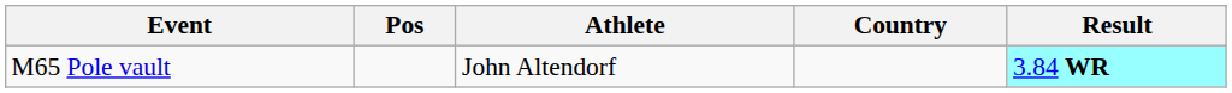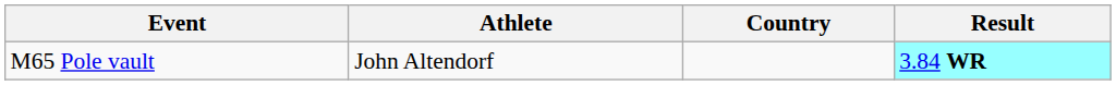 <table class="wikitable" style="width:60%;">
 <tr>
 <th>Event</th>
-<th>Pos</th>
 <th>Athlete</th>
 <th>Country</th>
 <th>Result</th>
 </tr>
 <tr>
 <td>M65 <a href='#'>Pole vault</a></td>
-<td align=center></td>
 <td align=left>John Altendorf</td>
 <td align=left></td>
 <td bgcolor=#97ffff><a href='#'>3.84</a> <strong>WR</strong></td>
 </tr>
 </table>
